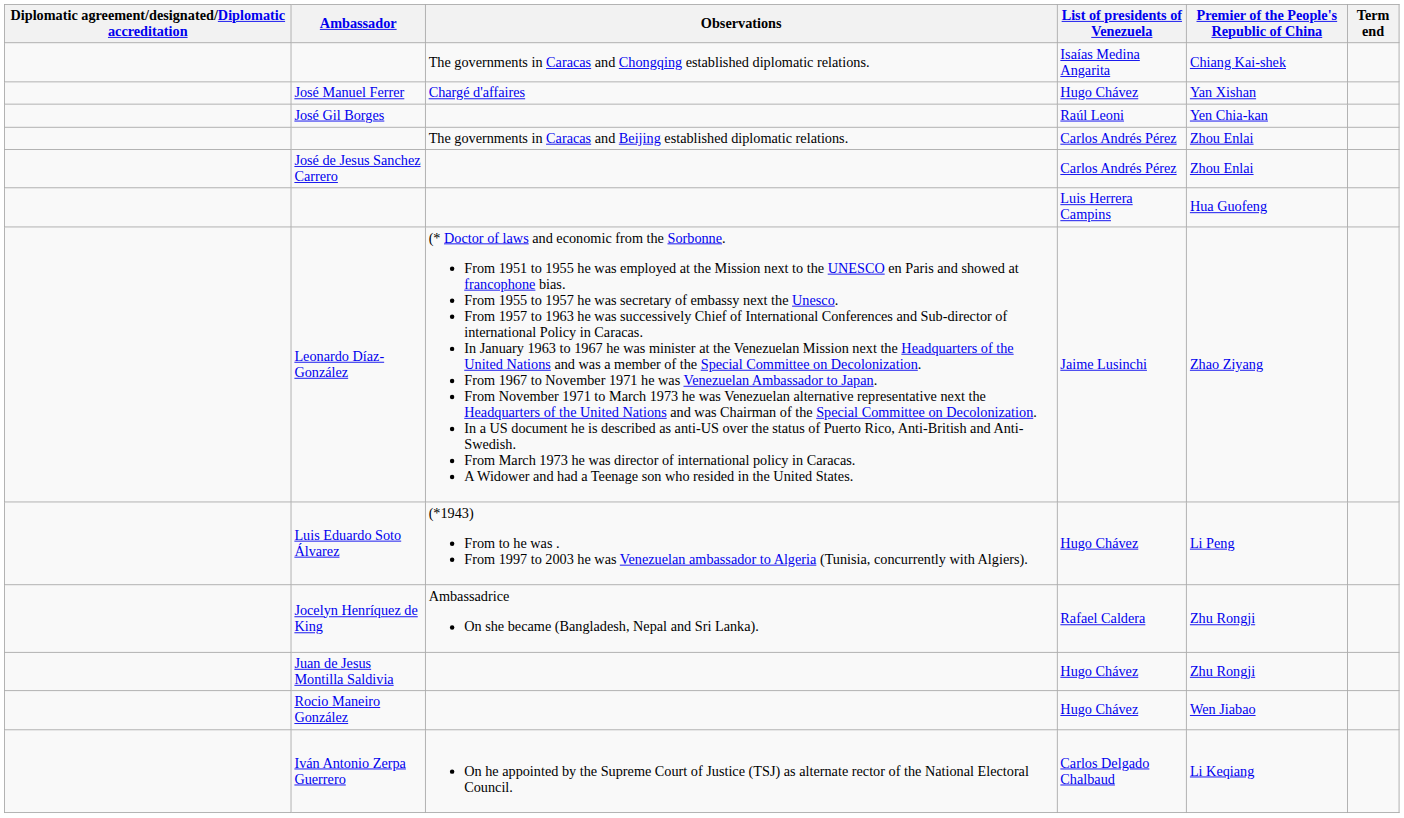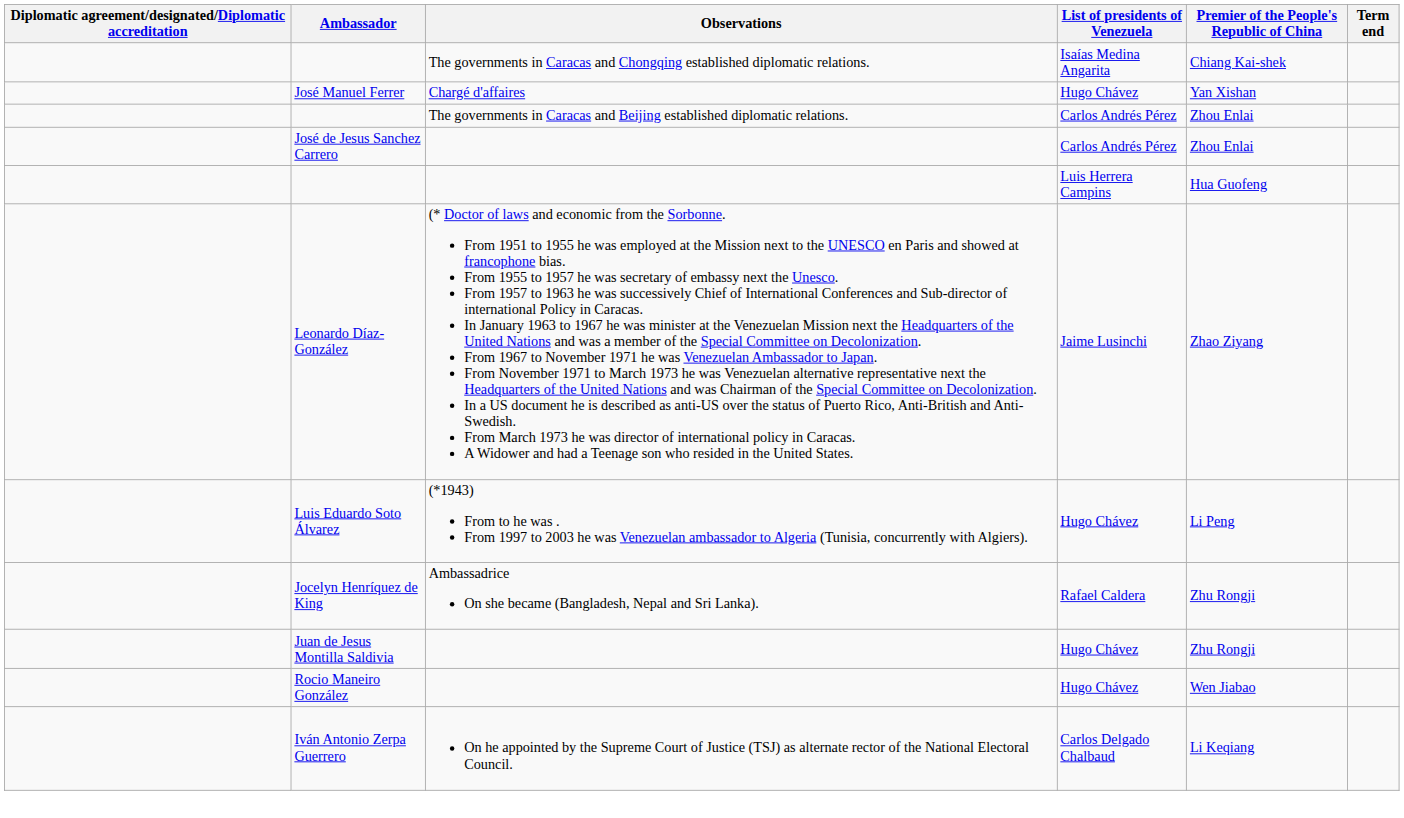 <table class="wikitable sortable">
 <tr>
 <th>Diplomatic agreement/designated/<a href='#'>Diplomatic accreditation</a></th>
 <th><a href='#'>Ambassador</a></th>
 <th>Observations</th>
 <th><a href='#'>List of presidents of Venezuela</a></th>
 <th><a href='#'>Premier of the People's Republic of China</a></th>
 <th>Term end</th>
 </tr>
 <tr>
 <td></td>
 <td></td>
 <td>The governments in <a href='#'>Caracas</a> and <a href='#'>Chongqing</a> established diplomatic relations.</td>
 <td><a href='#'>Isaías Medina Angarita</a></td>
 <td><a href='#'>Chiang Kai-shek</a></td>
 <td></td>
 </tr>
 <tr>
 <td></td>
 <td><a href='#'>José Manuel Ferrer</a></td>
 <td><a href='#'>Chargé d'affaires</a></td>
 <td><a href='#'>Hugo Chávez</a></td>
 <td><a href='#'>Yan Xishan</a></td>
-<td></td>
-</tr>
-<tr>
-<td></td>
-<td><a href='#'>José Gil Borges</a></td>
-<td></td>
-<td><a href='#'>Raúl Leoni</a></td>
-<td><a href='#'>Yen Chia-kan</a></td>
 <td></td>
 </tr>
 <tr>
 <td></td>
 <td></td>
 <td>The governments in <a href='#'>Caracas</a> and <a href='#'>Beijing</a> established diplomatic relations.</td>
 <td><a href='#'>Carlos Andrés Pérez</a></td>
 <td><a href='#'>Zhou Enlai</a></td>
 <td></td>
 </tr>
 <tr>
 <td></td>
 <td><a href='#'>José de Jesus Sanchez Carrero</a></td>
 <td></td>
 <td><a href='#'>Carlos Andrés Pérez</a></td>
 <td><a href='#'>Zhou Enlai</a></td>
 <td></td>
 </tr>
 <tr>
 <td></td>
 <td></td>
 <td></td>
 <td><a href='#'>Luis Herrera Campins</a></td>
 <td><a href='#'>Hua Guofeng</a></td>
 <td></td>
 </tr>
 <tr>
 <td></td>
 <td><a href='#'>Leonardo Díaz-González</a></td>
 <td>(* <a href='#'>Doctor of laws</a> and economic from the <a href='#'>Sorbonne</a>.<br><ul><li>From 1951 to 1955 he was employed at the Mission next to the <a href='#'>UNESCO</a> en Paris and showed at <a href='#'>francophone</a> bias.</li><li>From 1955 to 1957 he was secretary of embassy next the <a href='#'>Unesco</a>.</li><li>From 1957 to 1963 he was successively Chief of International Conferences and Sub-director of international Policy in Caracas.</li><li>In January 1963 to 1967 he was minister at the Venezuelan Mission next the <a href='#'>Headquarters of the United Nations</a> and was a member of the <a href='#'>Special Committee on Decolonization</a>.</li><li>From 1967 to November 1971 he was <a href='#'>Venezuelan Ambassador to Japan</a>.</li><li>From November 1971 to March 1973 he was Venezuelan alternative representative next the <a href='#'>Headquarters of the United Nations</a> and was Chairman of the <a href='#'>Special Committee on Decolonization</a>.</li><li>In a US document he is described as anti-US over the status of Puerto Rico, Anti-British and Anti-Swedish.</li><li>From March 1973  he was director of international policy in Caracas.</li><li>A Widower and had a Teenage son who resided in the United States.</li></ul></td>
 <td><a href='#'>Jaime Lusinchi</a></td>
 <td><a href='#'>Zhao Ziyang</a></td>
 <td></td>
 </tr>
 <tr>
 <td></td>
 <td><a href='#'>Luis Eduardo Soto Álvarez</a></td>
 <td>(*1943)<br><ul><li>From  to    he was .</li><li>From 1997 to 2003 he was <a href='#'>Venezuelan ambassador to Algeria</a> (Tunisia, concurrently with Algiers).</li></ul></td>
 <td><a href='#'>Hugo Chávez</a></td>
 <td><a href='#'>Li Peng</a></td>
 <td></td>
 </tr>
 <tr>
 <td></td>
 <td><a href='#'>Jocelyn Henríquez de King</a></td>
 <td>Ambassadrice<br><ul><li>On  she became  (Bangladesh, Nepal and Sri Lanka).</li></ul></td>
 <td><a href='#'>Rafael Caldera</a></td>
 <td><a href='#'>Zhu Rongji</a></td>
 <td></td>
 </tr>
 <tr>
 <td></td>
 <td><a href='#'>Juan de Jesus Montilla Saldivia</a></td>
 <td></td>
 <td><a href='#'>Hugo Chávez</a></td>
 <td><a href='#'>Zhu Rongji</a></td>
 <td></td>
 </tr>
 <tr>
 <td></td>
 <td><a href='#'>Rocio Maneiro González</a></td>
 <td></td>
 <td><a href='#'>Hugo Chávez</a></td>
 <td><a href='#'>Wen Jiabao</a></td>
 <td></td>
 </tr>
 <tr>
 <td></td>
 <td><a href='#'>Iván Antonio Zerpa Guerrero</a></td>
 <td><br><ul><li>On  he appointed by the Supreme Court of Justice (TSJ) as alternate rector of the National Electoral Council.</li></ul></td>
 <td><a href='#'>Carlos Delgado Chalbaud</a></td>
 <td><a href='#'>Li Keqiang</a></td>
 <td></td>
 </tr>
 </table>
